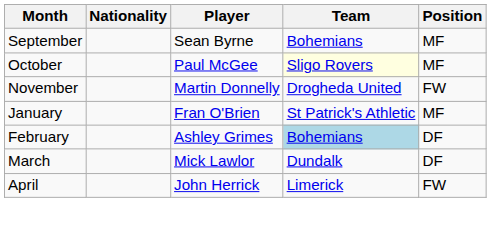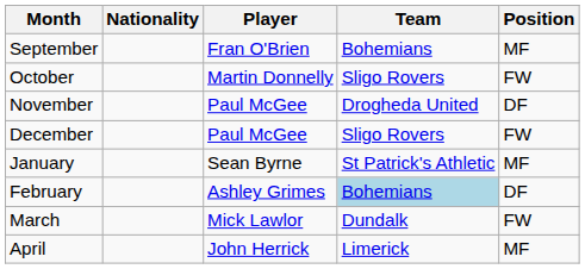 <table class="wikitable sortable">
 <tr>
 <th>Month</th>
 <th>Nationality</th>
 <th>Player</th>
 <th>Team</th>
 <th>Position</th>
 </tr>
 <tr>
 <td>September</td>
 <td></td>
-<td>Sean Byrne</td>
+<td><a href='#'>Fran O'Brien</a></td>
 <td><a href='#'>Bohemians</a></td>
 <td>MF</td>
 </tr>
 <tr>
 <td>October</td>
 <td></td>
-<td><a href='#'>Paul McGee</a></td>
-<td style="background: lightyellow;"><a href='#'>Sligo Rovers</a></td>
-<td>MF</td>
+<td><a href='#'>Martin Donnelly</a></td>
+<td><a href='#'>Sligo Rovers</a></td>
+<td>FW</td>
 </tr>
 <tr>
 <td>November</td>
 <td></td>
-<td><a href='#'>Martin Donnelly</a></td>
+<td><a href='#'>Paul McGee</a></td>
 <td><a href='#'>Drogheda United</a></td>
+<td>DF</td>
+</tr>
+<tr>
+<td>December</td>
+<td></td>
+<td><a href='#'>Paul McGee</a></td>
+<td><a href='#'>Sligo Rovers</a></td>
 <td>FW</td>
 </tr>
 <tr>
 <td>January</td>
 <td></td>
-<td><a href='#'>Fran O'Brien</a></td>
+<td>Sean Byrne</td>
 <td><a href='#'>St Patrick's Athletic</a></td>
 <td>MF</td>
 </tr>
 <tr>
 <td>February</td>
 <td></td>
 <td><a href='#'>Ashley Grimes</a></td>
 <td style="background: lightblue;"><a href='#'>Bohemians</a></td>
 <td>DF</td>
 </tr>
 <tr>
 <td>March</td>
 <td></td>
 <td><a href='#'>Mick Lawlor</a></td>
 <td><a href='#'>Dundalk</a></td>
-<td>DF</td>
+<td>FW</td>
 </tr>
 <tr>
 <td>April</td>
 <td></td>
 <td><a href='#'>John Herrick</a></td>
 <td><a href='#'>Limerick</a></td>
-<td>FW</td>
+<td>MF</td>
 </tr>
 </table>
